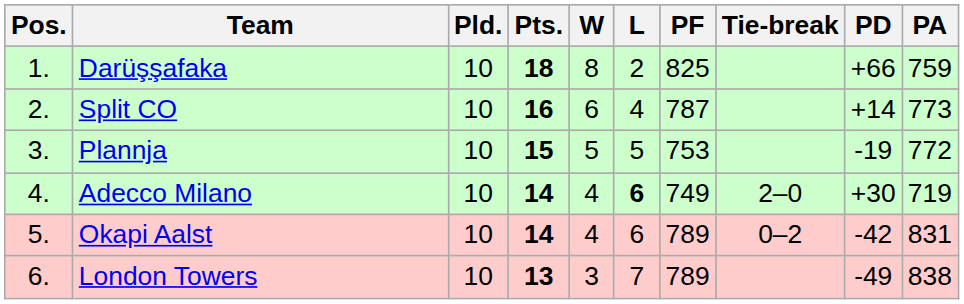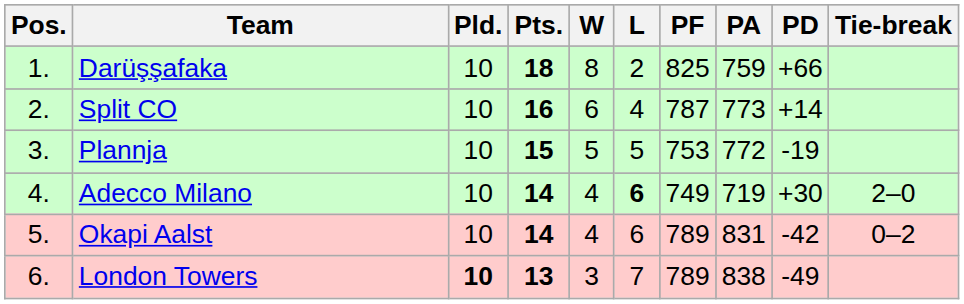 <table class="wikitable" style="text-align:center">
 <tr>
 <th width=15>Pos.</th>
 <th width=220>Team</th>
 <th width=20>Pld.</th>
 <th width=20>Pts.</th>
 <th width=20>W</th>
 <th width=20>L</th>
 <th width=20>PF</th>
+<th width=20>PA</th>
+<th width=20>PD</th>
 <th>Tie-break</th>
-<th width=20>PD</th>
-<th width=20>PA</th>
 </tr>
 <tr bgcolor=#ccffcc>
 <td>1.</td>
 <td align=left> <a href='#'>Darüşşafaka</a></td>
 <td>10</td>
 <td><strong>18</strong></td>
 <td>8</td>
 <td>2</td>
 <td>825</td>
+<td>759</td>
+<td>+66</td>
 <td></td>
-<td>+66</td>
-<td>759</td>
 </tr>
 <tr bgcolor=#ccffcc>
 <td>2.</td>
 <td align=left> <a href='#'>Split CO</a></td>
 <td>10</td>
 <td><strong>16</strong></td>
 <td>6</td>
 <td>4</td>
 <td>787</td>
+<td>773</td>
+<td>+14</td>
 <td></td>
-<td>+14</td>
-<td>773</td>
 </tr>
 <tr bgcolor=#ccffcc>
 <td>3.</td>
 <td align=left> <a href='#'>Plannja</a></td>
 <td>10</td>
 <td><strong>15</strong></td>
 <td>5</td>
 <td>5</td>
 <td>753</td>
+<td>772</td>
+<td>-19</td>
 <td></td>
-<td>-19</td>
-<td>772</td>
 </tr>
 <tr bgcolor=#ccffcc>
 <td>4.</td>
 <td align=left> <a href='#'>Adecco Milano</a></td>
 <td>10</td>
 <td><strong>14</strong></td>
 <td>4</td>
 <td><strong>6</strong></td>
 <td>749</td>
+<td>719</td>
+<td>+30</td>
 <td>2–0</td>
-<td>+30</td>
-<td>719</td>
 </tr>
 <tr bgcolor=#ffcccc>
 <td>5.</td>
 <td align=left> <a href='#'>Okapi Aalst</a></td>
 <td>10</td>
 <td><strong>14</strong></td>
 <td>4</td>
 <td>6</td>
 <td>789</td>
+<td>831</td>
+<td>-42</td>
 <td>0–2</td>
-<td>-42</td>
-<td>831</td>
 </tr>
 <tr bgcolor=#ffcccc>
 <td>6.</td>
 <td align=left> <a href='#'>London Towers</a></td>
-<td>10</td>
+<td><strong>10</strong></td>
 <td><strong>13</strong></td>
 <td>3</td>
 <td>7</td>
 <td>789</td>
+<td>838</td>
+<td>-49</td>
 <td></td>
-<td>-49</td>
-<td>838</td>
 </tr>
 </table>
